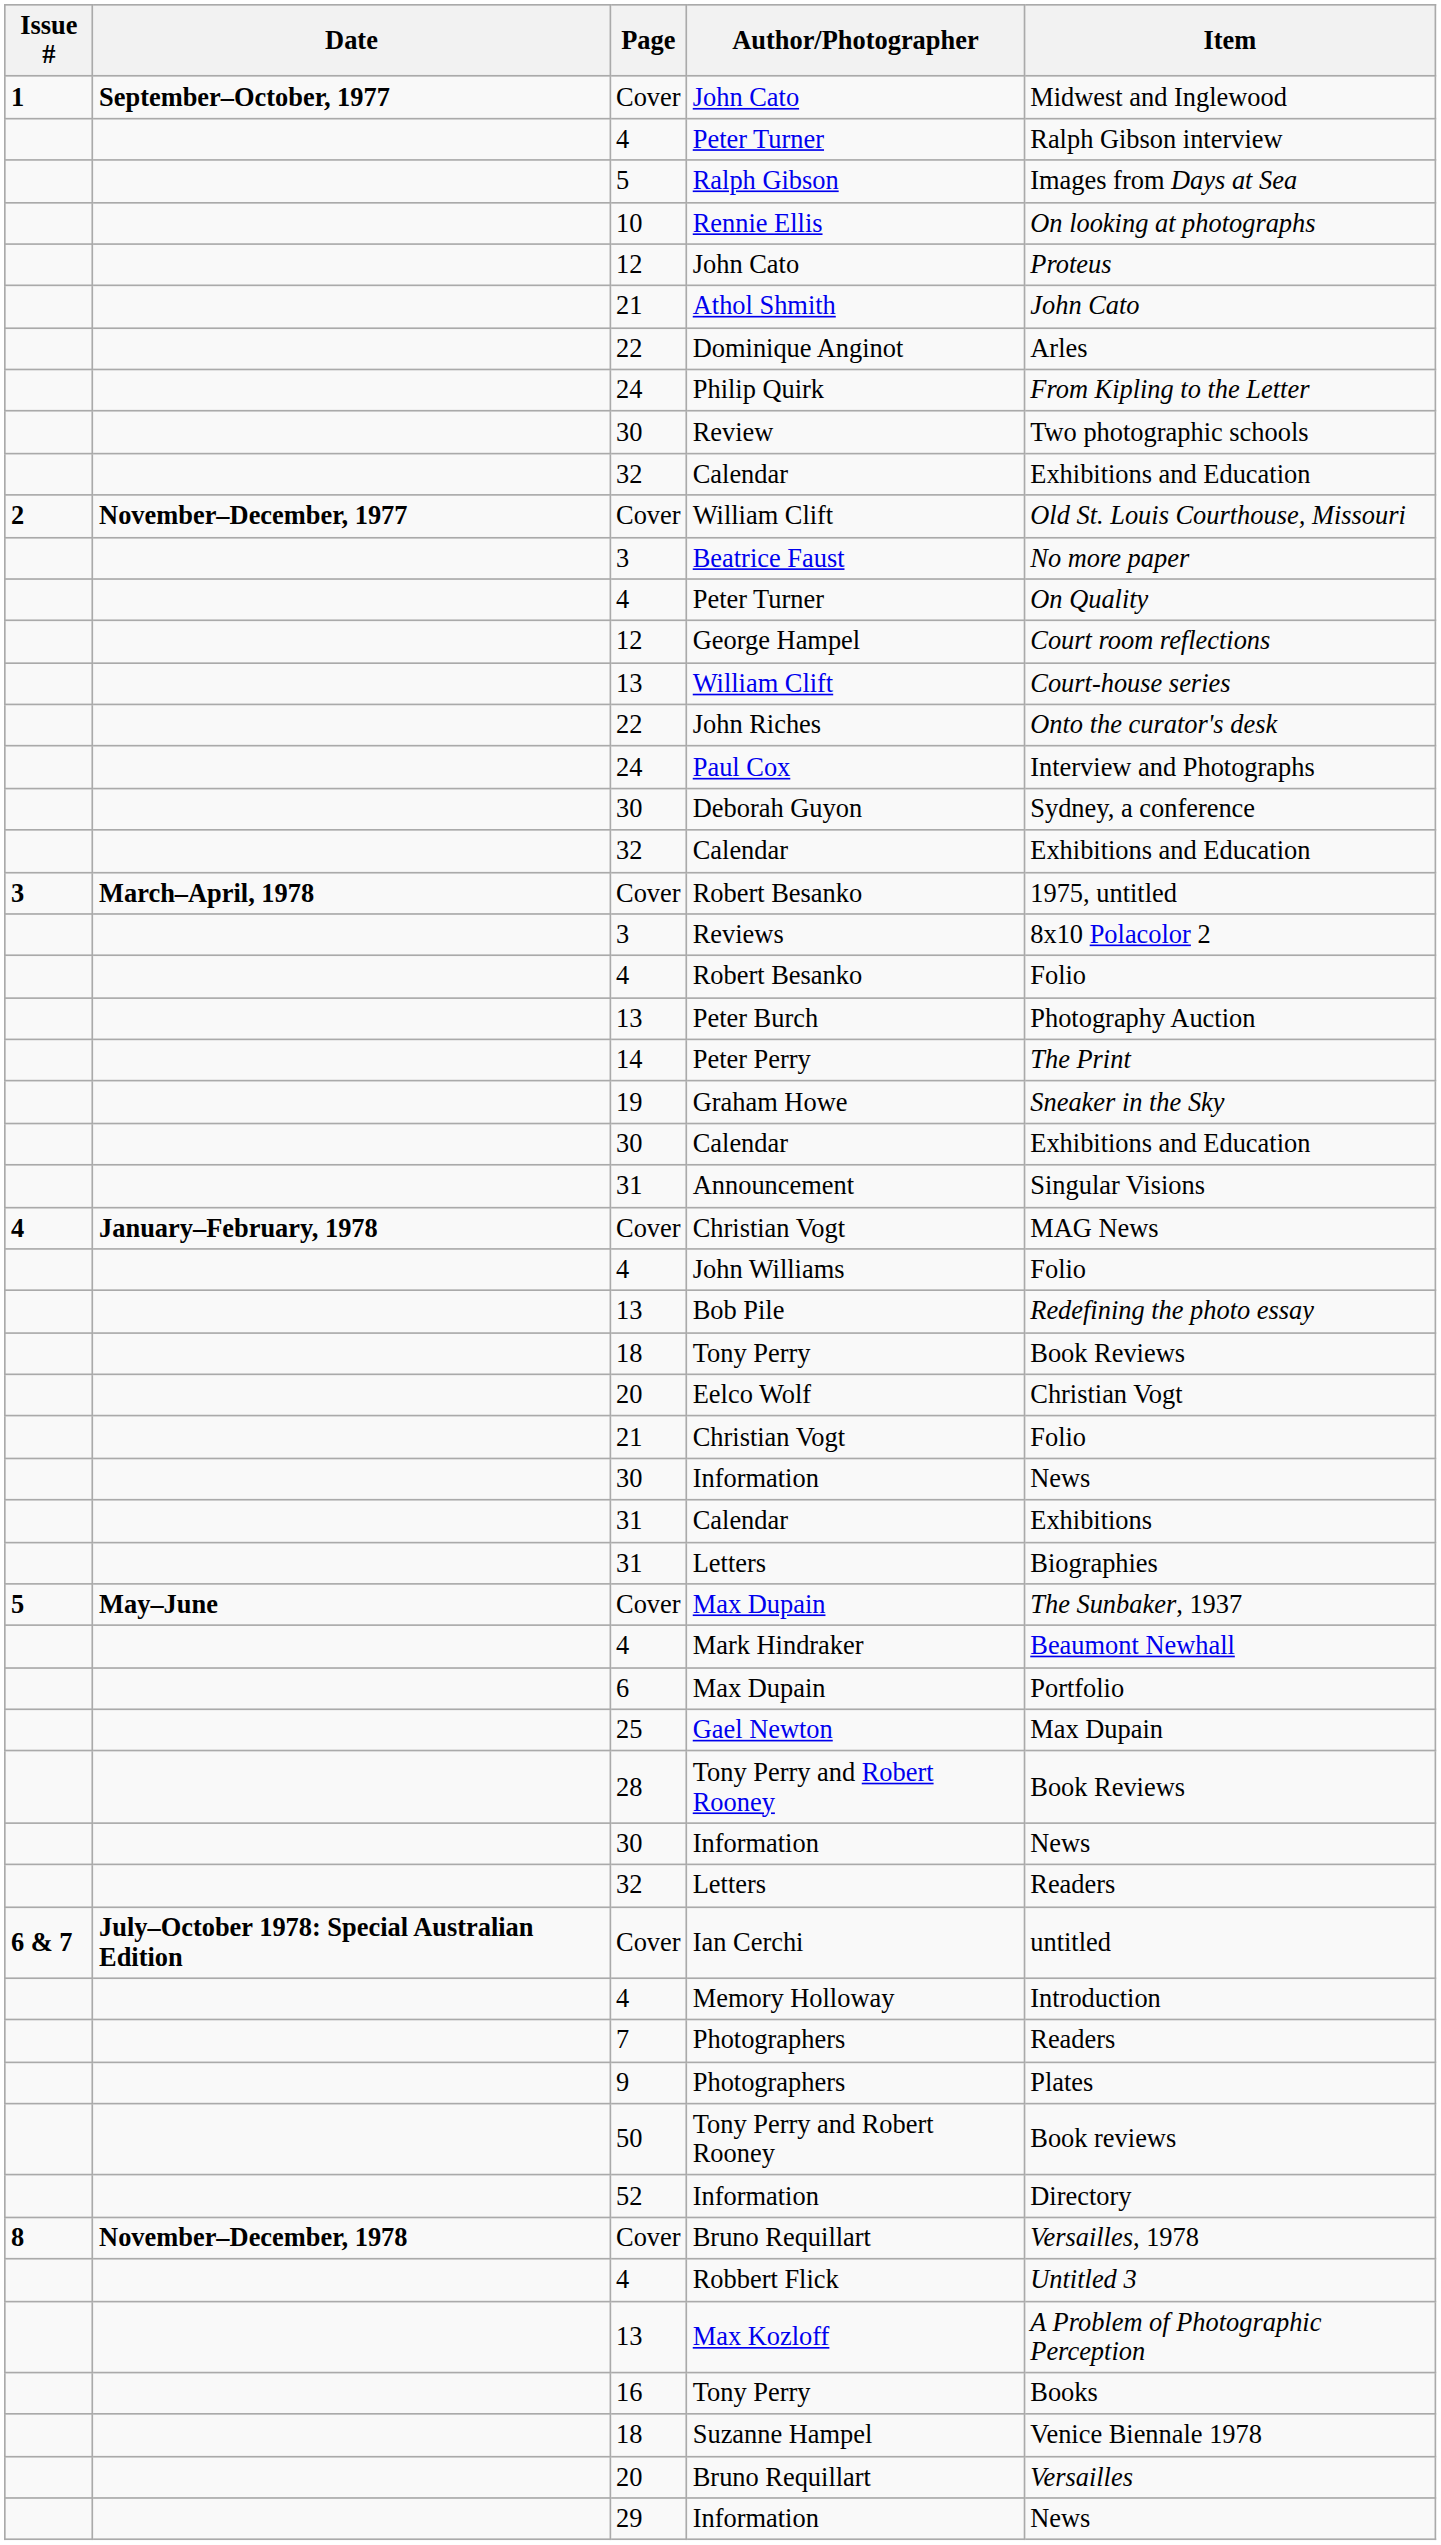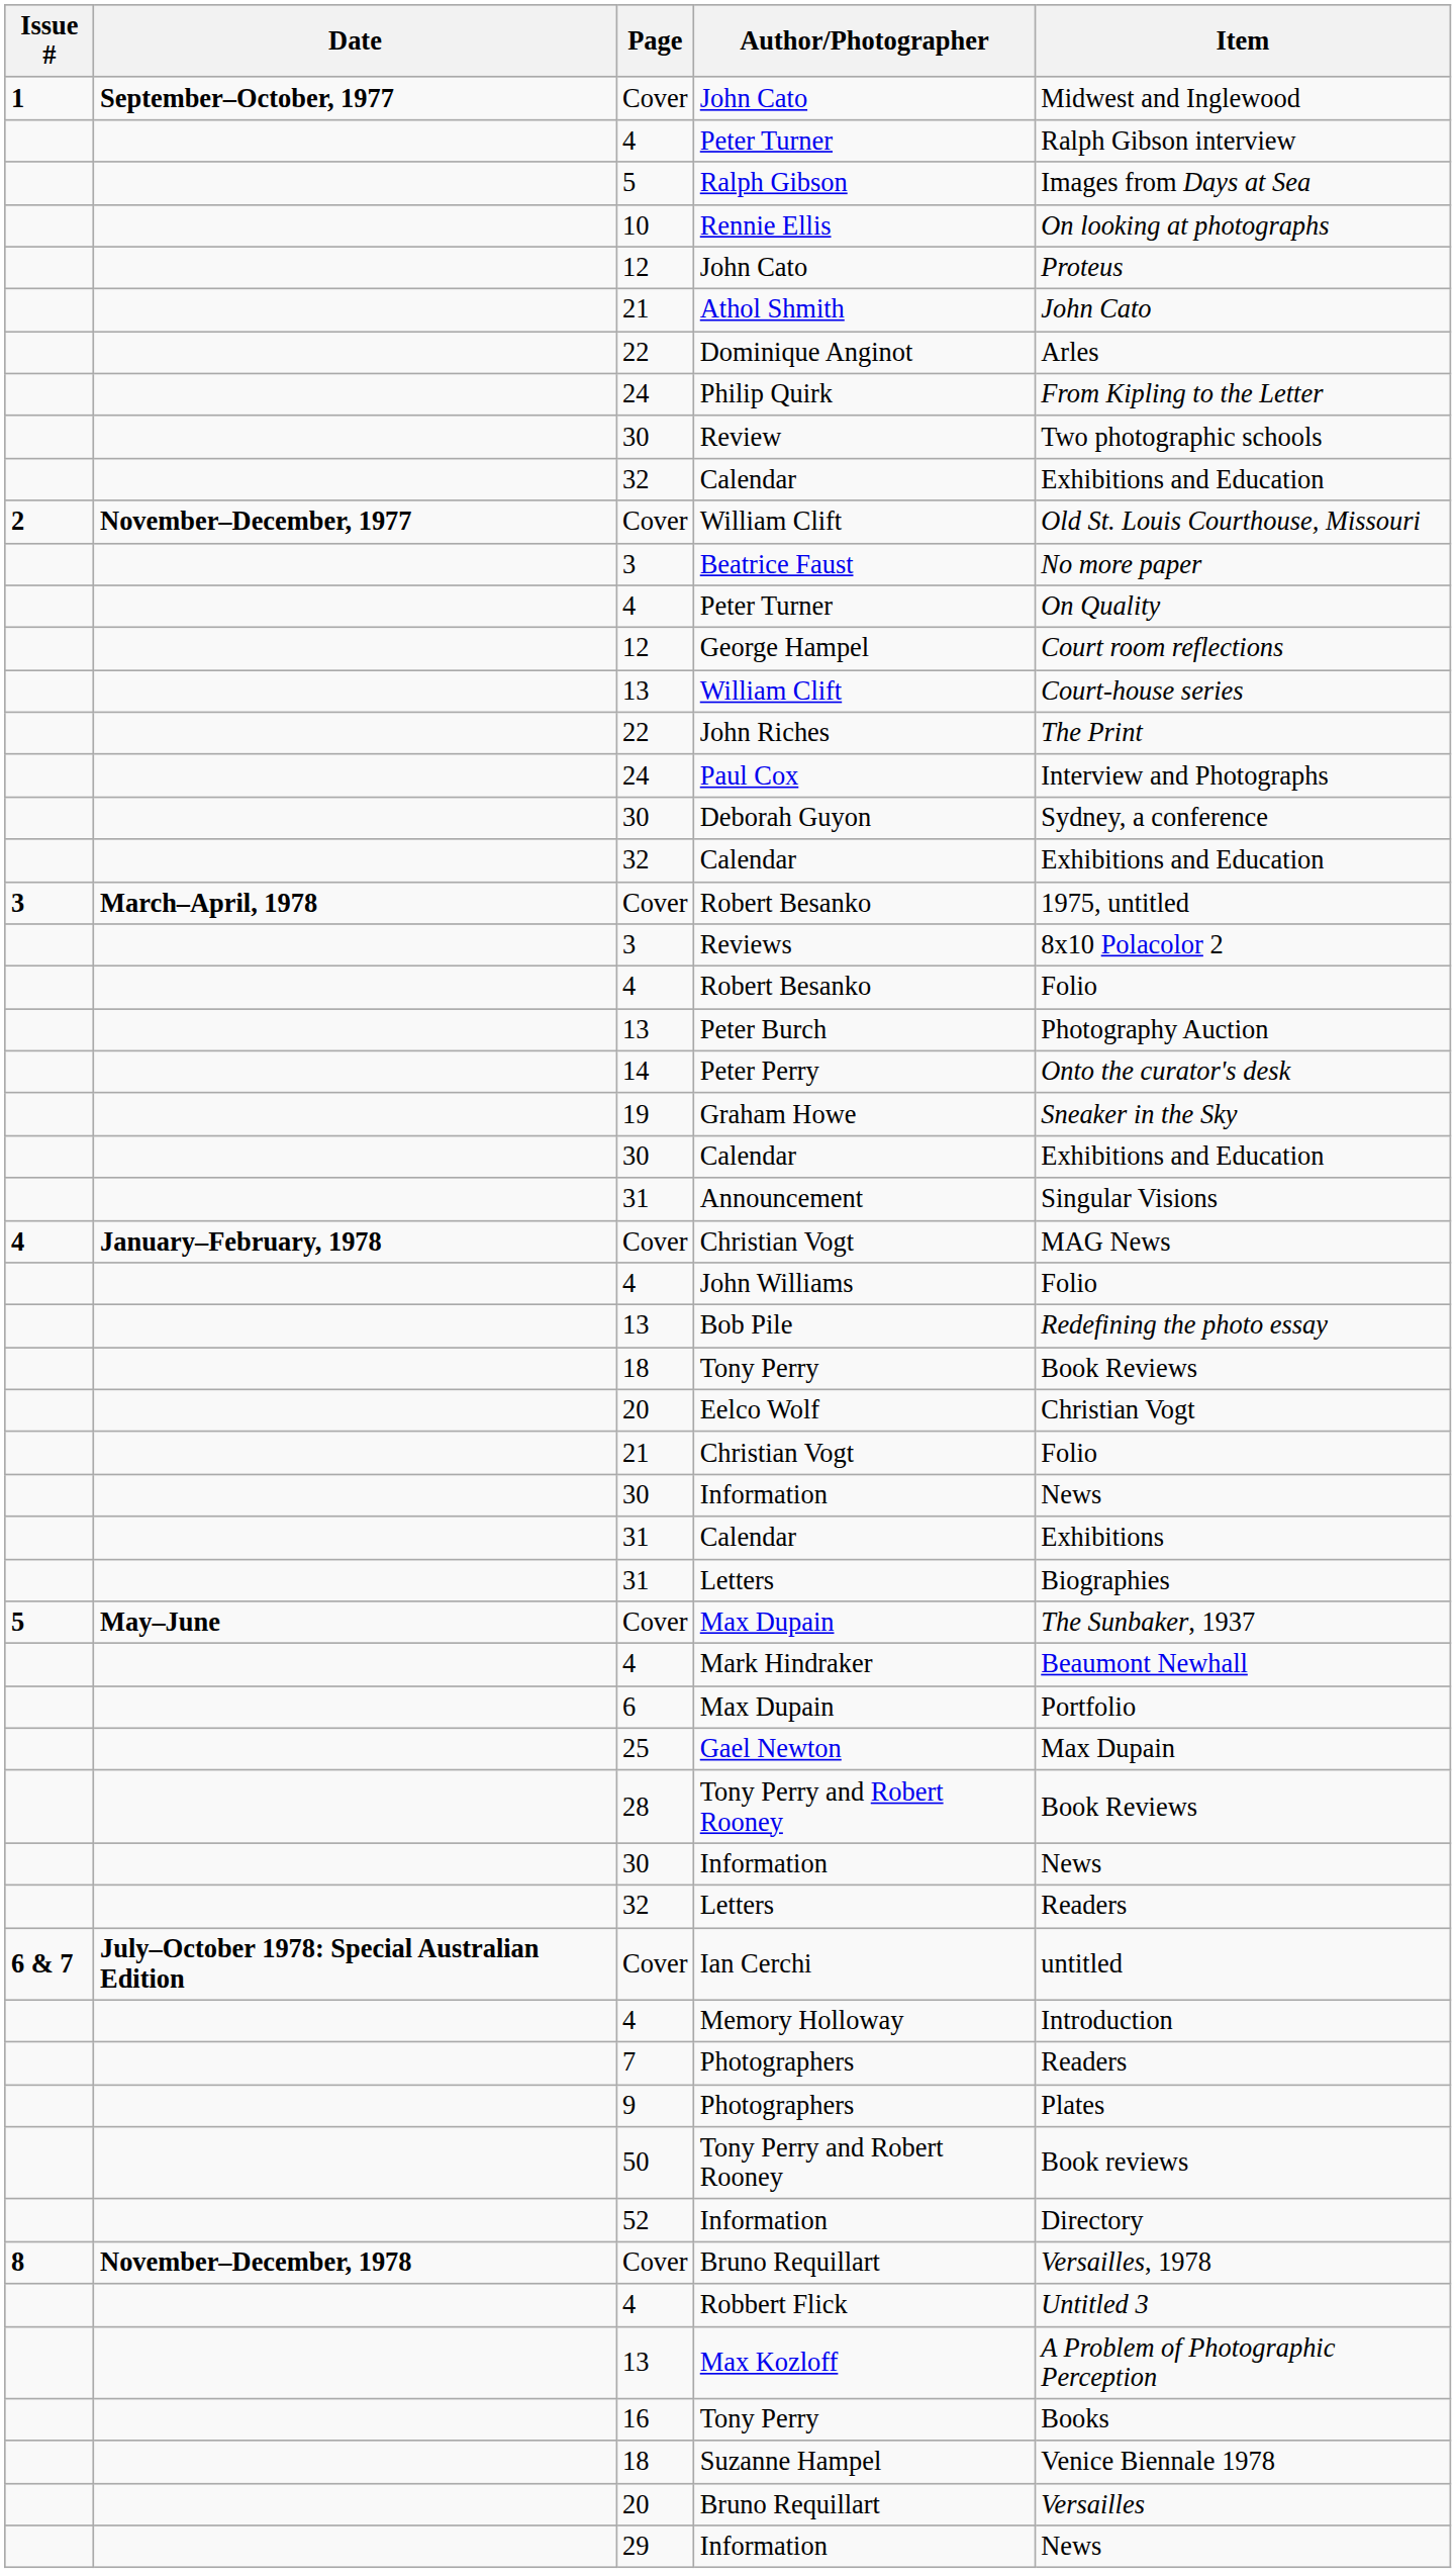 <table class="wikitable">
 <tr>
 <th>Issue #</th>
 <th>Date</th>
 <th>Page</th>
 <th>Author/Photographer</th>
 <th>Item</th>
 </tr>
 <tr>
 <td><strong>1</strong></td>
 <td><strong>September–October, 1977</strong></td>
 <td>Cover</td>
 <td><a href='#'>John Cato</a></td>
 <td>Midwest and Inglewood</td>
 </tr>
 <tr>
 <td></td>
 <td></td>
 <td>4</td>
 <td><a href='#'>Peter Turner</a></td>
 <td>Ralph Gibson interview</td>
 </tr>
 <tr>
 <td></td>
 <td></td>
 <td>5</td>
 <td><a href='#'>Ralph Gibson</a></td>
 <td>Images from <em>Days at Sea</em></td>
 </tr>
 <tr>
 <td></td>
 <td></td>
 <td>10</td>
 <td><a href='#'>Rennie Ellis</a></td>
 <td><em>On looking at photographs</em></td>
 </tr>
 <tr>
 <td></td>
 <td></td>
 <td>12</td>
 <td>John Cato</td>
 <td><em>Proteus</em></td>
 </tr>
 <tr>
 <td></td>
 <td></td>
 <td>21</td>
 <td><a href='#'>Athol Shmith</a></td>
 <td><em>John Cato</em></td>
 </tr>
 <tr>
 <td></td>
 <td></td>
 <td>22</td>
 <td>Dominique Anginot</td>
 <td>Arles</td>
 </tr>
 <tr>
 <td></td>
 <td></td>
 <td>24</td>
 <td>Philip Quirk</td>
 <td><em>From Kipling to the Letter</em></td>
 </tr>
 <tr>
 <td></td>
 <td></td>
 <td>30</td>
 <td>Review</td>
 <td>Two photographic schools</td>
 </tr>
 <tr>
 <td></td>
 <td></td>
 <td>32</td>
 <td>Calendar</td>
 <td>Exhibitions and Education</td>
 </tr>
 <tr>
 <td><strong>2</strong></td>
 <td><strong>November–December, 1977</strong></td>
 <td>Cover</td>
 <td>William Clift</td>
 <td><em>Old St. Louis Courthouse, Missouri</em></td>
 </tr>
 <tr>
 <td></td>
 <td></td>
 <td>3</td>
 <td><a href='#'>Beatrice Faust</a></td>
 <td><em>No more paper</em></td>
 </tr>
 <tr>
 <td></td>
 <td></td>
 <td>4</td>
 <td>Peter Turner</td>
 <td><em>On Quality</em></td>
 </tr>
 <tr>
 <td></td>
 <td></td>
 <td>12</td>
 <td>George Hampel</td>
 <td><em>Court room reflections</em></td>
 </tr>
 <tr>
 <td></td>
 <td></td>
 <td>13</td>
 <td><a href='#'>William Clift</a></td>
 <td><em>Court-house series</em></td>
 </tr>
 <tr>
 <td></td>
 <td></td>
 <td>22</td>
 <td>John Riches</td>
-<td><em>Onto the curator's desk</em></td>
+<td><em>The Print</em></td>
 </tr>
 <tr>
 <td></td>
 <td></td>
 <td>24</td>
 <td><a href='#'>Paul Cox</a></td>
 <td>Interview and Photographs</td>
 </tr>
 <tr>
 <td></td>
 <td></td>
 <td>30</td>
 <td>Deborah Guyon</td>
 <td>Sydney, a conference</td>
 </tr>
 <tr>
 <td></td>
 <td></td>
 <td>32</td>
 <td>Calendar</td>
 <td>Exhibitions and Education</td>
 </tr>
 <tr>
 <td><strong>3</strong></td>
 <td><strong>March–April, 1978</strong></td>
 <td>Cover</td>
 <td>Robert Besanko</td>
 <td>1975, untitled</td>
 </tr>
 <tr>
 <td></td>
 <td></td>
 <td>3</td>
 <td>Reviews</td>
 <td>8x10 <a href='#'>Polacolor</a> 2</td>
 </tr>
 <tr>
 <td></td>
 <td></td>
 <td>4</td>
 <td>Robert Besanko</td>
 <td>Folio</td>
 </tr>
 <tr>
 <td></td>
 <td></td>
 <td>13</td>
 <td>Peter Burch</td>
 <td>Photography Auction</td>
 </tr>
 <tr>
 <td></td>
 <td></td>
 <td>14</td>
 <td>Peter Perry</td>
-<td><em>The Print</em></td>
+<td><em>Onto the curator's desk</em></td>
 </tr>
 <tr>
 <td></td>
 <td></td>
 <td>19</td>
 <td>Graham Howe</td>
 <td><em>Sneaker in the Sky</em></td>
 </tr>
 <tr>
 <td></td>
 <td></td>
 <td>30</td>
 <td>Calendar</td>
 <td>Exhibitions and Education</td>
 </tr>
 <tr>
 <td></td>
 <td></td>
 <td>31</td>
 <td>Announcement</td>
 <td>Singular Visions</td>
 </tr>
 <tr>
 <td><strong>4</strong></td>
 <td><strong>January–February, 1978</strong></td>
 <td>Cover</td>
 <td>Christian Vogt</td>
 <td>MAG News</td>
 </tr>
 <tr>
 <td></td>
 <td></td>
 <td>4</td>
 <td>John Williams</td>
 <td>Folio</td>
 </tr>
 <tr>
 <td></td>
 <td></td>
 <td>13</td>
 <td>Bob Pile</td>
 <td><em>Redefining the photo essay</em></td>
 </tr>
 <tr>
 <td></td>
 <td></td>
 <td>18</td>
 <td>Tony Perry</td>
 <td>Book Reviews</td>
 </tr>
 <tr>
 <td></td>
 <td></td>
 <td>20</td>
 <td>Eelco Wolf</td>
 <td>Christian Vogt</td>
 </tr>
 <tr>
 <td></td>
 <td></td>
 <td>21</td>
 <td>Christian Vogt</td>
 <td>Folio</td>
 </tr>
 <tr>
 <td></td>
 <td></td>
 <td>30</td>
 <td>Information</td>
 <td>News</td>
 </tr>
 <tr>
 <td></td>
 <td></td>
 <td>31</td>
 <td>Calendar</td>
 <td>Exhibitions</td>
 </tr>
 <tr>
 <td></td>
 <td></td>
 <td>31</td>
 <td>Letters</td>
 <td>Biographies</td>
 </tr>
 <tr>
 <td><strong>5</strong></td>
 <td><strong>May–June</strong></td>
 <td>Cover</td>
 <td><a href='#'>Max Dupain</a></td>
 <td><em>The Sunbaker</em>, 1937</td>
 </tr>
 <tr>
 <td></td>
 <td></td>
 <td>4</td>
 <td>Mark Hindraker</td>
 <td><a href='#'>Beaumont Newhall</a></td>
 </tr>
 <tr>
 <td></td>
 <td></td>
 <td>6</td>
 <td>Max Dupain</td>
 <td>Portfolio</td>
 </tr>
 <tr>
 <td></td>
 <td></td>
 <td>25</td>
 <td><a href='#'>Gael Newton</a></td>
 <td>Max Dupain</td>
 </tr>
 <tr>
 <td></td>
 <td></td>
 <td>28</td>
 <td>Tony Perry and <a href='#'>Robert Rooney</a></td>
 <td>Book Reviews</td>
 </tr>
 <tr>
 <td></td>
 <td></td>
 <td>30</td>
 <td>Information</td>
 <td>News</td>
 </tr>
 <tr>
 <td></td>
 <td></td>
 <td>32</td>
 <td>Letters</td>
 <td>Readers</td>
 </tr>
 <tr>
 <td><strong>6 & 7</strong></td>
 <td><strong>July–October 1978: Special Australian Edition</strong></td>
 <td>Cover</td>
 <td>Ian Cerchi</td>
 <td>untitled</td>
 </tr>
 <tr>
 <td></td>
 <td></td>
 <td>4</td>
 <td>Memory Holloway</td>
 <td>Introduction</td>
 </tr>
 <tr>
 <td></td>
 <td></td>
 <td>7</td>
 <td>Photographers</td>
 <td>Readers</td>
 </tr>
 <tr>
 <td></td>
 <td></td>
 <td>9</td>
 <td>Photographers</td>
 <td>Plates</td>
 </tr>
 <tr>
 <td></td>
 <td></td>
 <td>50</td>
 <td>Tony Perry and Robert Rooney</td>
 <td>Book reviews</td>
 </tr>
 <tr>
 <td></td>
 <td></td>
 <td>52</td>
 <td>Information</td>
 <td>Directory</td>
 </tr>
 <tr>
 <td><strong>8</strong></td>
 <td><strong>November–December, 1978</strong></td>
 <td>Cover</td>
 <td>Bruno Requillart</td>
 <td><em>Versailles</em>, 1978</td>
 </tr>
 <tr>
 <td></td>
 <td></td>
 <td>4</td>
 <td>Robbert Flick</td>
 <td><em>Untitled 3</em></td>
 </tr>
 <tr>
 <td></td>
 <td></td>
 <td>13</td>
 <td><a href='#'>Max Kozloff</a></td>
 <td><em>A Problem of Photographic Perception</em></td>
 </tr>
 <tr>
 <td></td>
 <td></td>
 <td>16</td>
 <td>Tony Perry</td>
 <td>Books</td>
 </tr>
 <tr>
 <td></td>
 <td></td>
 <td>18</td>
 <td>Suzanne Hampel</td>
 <td>Venice Biennale 1978</td>
 </tr>
 <tr>
 <td></td>
 <td></td>
 <td>20</td>
 <td>Bruno Requillart</td>
 <td><em>Versailles</em></td>
 </tr>
 <tr>
 <td></td>
 <td></td>
 <td>29</td>
 <td>Information</td>
 <td>News</td>
 </tr>
 </table>
